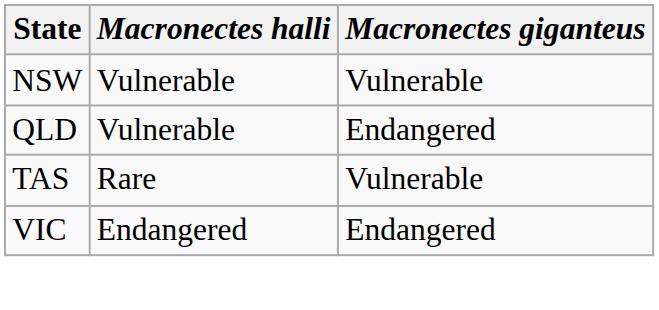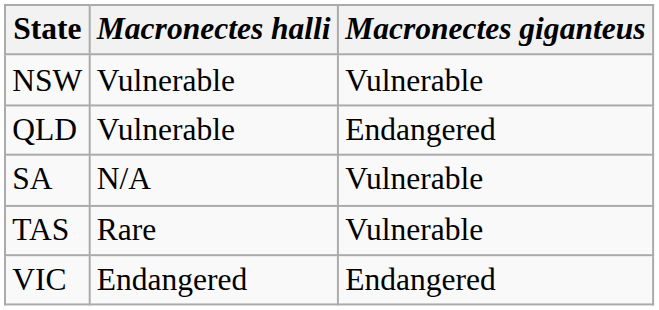 <table class="wikitable">
 <tr>
 <th>State</th>
 <th><em>Macronectes halli</em></th>
 <th><em>Macronectes giganteus</em></th>
 </tr>
 <tr>
 <td>NSW</td>
 <td>Vulnerable</td>
 <td>Vulnerable</td>
 </tr>
 <tr>
 <td>QLD</td>
 <td>Vulnerable</td>
 <td>Endangered</td>
 </tr>
 <tr>
+<td>SA</td>
+<td>N/A</td>
+<td>Vulnerable</td>
+</tr>
+<tr>
 <td>TAS</td>
 <td>Rare</td>
 <td>Vulnerable</td>
 </tr>
 <tr>
 <td>VIC</td>
 <td>Endangered</td>
 <td>Endangered</td>
 </tr>
 </table>
